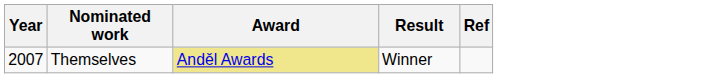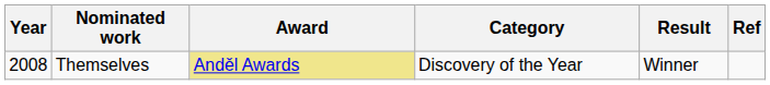 <table class="wikitable">
 <tr>
 <th width="1">Year</th>
 <th width="120">Nominated work</th>
 <th width="200">Award</th>
+<th width="200">Category</th>
 <th width="75">Result</th>
 <th width="1">Ref</th>
 </tr>
 <tr>
-<td>2007</td>
+<td>2008</td>
 <td>Themselves</td>
 <td style="background: khaki;"><a href='#'>Anděl Awards</a></td>
+<td>Discovery of the Year</td>
 <td>Winner</td>
 <td></td>
 </tr>
 </table>
